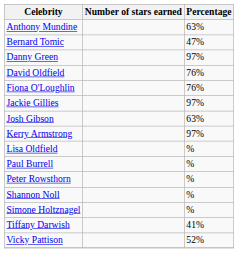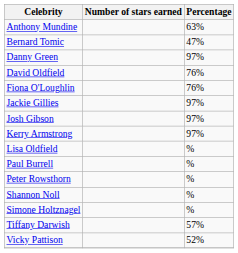 <table class=wikitable>
 <tr>
 <th>Celebrity</th>
 <th>Number of stars earned</th>
 <th>Percentage</th>
 </tr>
 <tr>
 <td><a href='#'>Anthony Mundine</a></td>
 <td></td>
 <td>63%</td>
 </tr>
 <tr>
 <td><a href='#'>Bernard Tomic</a></td>
 <td></td>
 <td>47%</td>
 </tr>
 <tr>
 <td><a href='#'>Danny Green</a></td>
 <td></td>
 <td>97%</td>
 </tr>
 <tr>
 <td><a href='#'>David Oldfield</a></td>
 <td></td>
 <td>76%</td>
 </tr>
 <tr>
 <td><a href='#'>Fiona O'Loughlin</a></td>
 <td></td>
 <td>76%</td>
 </tr>
 <tr>
 <td><a href='#'>Jackie Gillies</a></td>
 <td></td>
 <td>97%</td>
 </tr>
 <tr>
 <td><a href='#'>Josh Gibson</a></td>
 <td></td>
-<td>63%</td>
+<td>97%</td>
 </tr>
 <tr>
 <td><a href='#'>Kerry Armstrong</a></td>
 <td></td>
 <td>97%</td>
 </tr>
 <tr>
 <td><a href='#'>Lisa Oldfield</a></td>
 <td></td>
 <td>%</td>
 </tr>
 <tr>
 <td><a href='#'>Paul Burrell</a></td>
 <td></td>
 <td>%</td>
 </tr>
 <tr>
 <td><a href='#'>Peter Rowsthorn</a></td>
 <td></td>
 <td>%</td>
 </tr>
 <tr>
 <td><a href='#'>Shannon Noll</a></td>
 <td></td>
 <td>%</td>
 </tr>
 <tr>
 <td><a href='#'>Simone Holtznagel</a></td>
 <td></td>
 <td>%</td>
 </tr>
 <tr>
 <td><a href='#'>Tiffany Darwish</a></td>
 <td></td>
-<td>41%</td>
+<td>57%</td>
 </tr>
 <tr>
 <td><a href='#'>Vicky Pattison</a></td>
 <td></td>
 <td>52%</td>
 </tr>
 <tr>
 </tr>
 </table>
